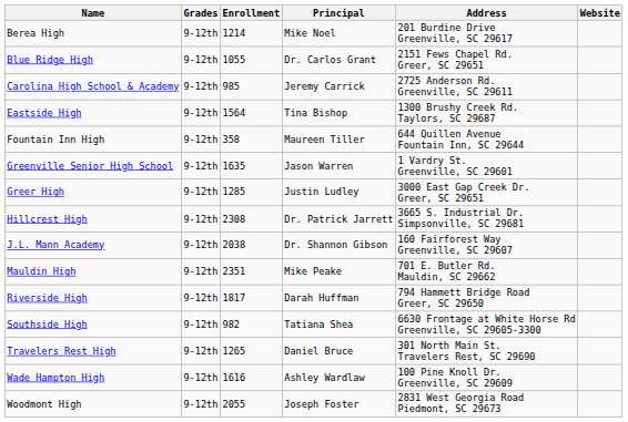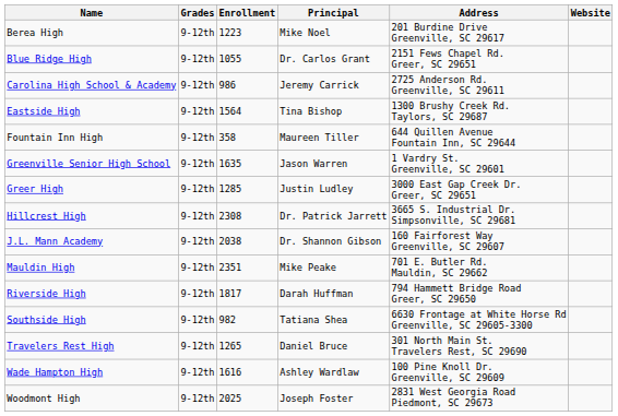 <table class="wikitable">
 <tr>
 <th>Name</th>
 <th>Grades</th>
 <th>Enrollment</th>
 <th>Principal</th>
 <th>Address</th>
 <th>Website</th>
 </tr>
 <tr>
 <td>Berea High</td>
 <td>9-12th</td>
-<td>1214</td>
+<td>1223</td>
 <td>Mike Noel</td>
 <td>201 Burdine Drive<br>Greenville, SC 29617</td>
 <td></td>
 </tr>
 <tr>
 <td><a href='#'>Blue Ridge High</a></td>
 <td>9-12th</td>
 <td>1055</td>
 <td>Dr. Carlos Grant</td>
 <td>2151 Fews Chapel Rd.<br>Greer, SC 29651</td>
 <td></td>
 </tr>
 <tr>
 <td><a href='#'>Carolina High School & Academy</a></td>
 <td>9-12th</td>
-<td>985</td>
+<td>986</td>
 <td>Jeremy Carrick</td>
 <td>2725 Anderson Rd.<br>Greenville, SC 29611</td>
 <td></td>
 </tr>
 <tr>
 <td><a href='#'>Eastside High</a></td>
 <td>9-12th</td>
 <td>1564</td>
 <td>Tina Bishop</td>
 <td>1300 Brushy Creek Rd.<br>Taylors, SC 29687</td>
 <td></td>
 </tr>
 <tr>
 <td>Fountain Inn High</td>
 <td>9-12th</td>
 <td>358</td>
 <td>Maureen Tiller</td>
 <td>644 Quillen Avenue<br>Fountain Inn, SC 29644</td>
 <td></td>
 </tr>
 <tr>
 <td><a href='#'>Greenville Senior High School</a></td>
 <td>9-12th</td>
 <td>1635</td>
 <td>Jason Warren</td>
 <td>1 Vardry St.<br>Greenville, SC 29601</td>
 <td></td>
 </tr>
 <tr>
 <td><a href='#'>Greer High</a></td>
 <td>9-12th</td>
 <td>1285</td>
 <td>Justin Ludley</td>
 <td>3000 East Gap Creek Dr.<br>Greer, SC 29651</td>
 <td></td>
 </tr>
 <tr>
 <td><a href='#'>Hillcrest High</a></td>
 <td>9-12th</td>
 <td>2308</td>
 <td>Dr. Patrick Jarrett</td>
 <td>3665 S. Industrial Dr.<br>Simpsonville, SC 29681</td>
 <td></td>
 </tr>
 <tr>
 <td><a href='#'>J.L. Mann Academy</a></td>
 <td>9-12th</td>
 <td>2038</td>
 <td>Dr. Shannon Gibson</td>
 <td>160 Fairforest Way<br>Greenville, SC 29607</td>
 <td></td>
 </tr>
 <tr>
 <td><a href='#'>Mauldin High</a></td>
 <td>9-12th</td>
 <td>2351</td>
 <td>Mike Peake</td>
 <td>701 E. Butler Rd.<br>Mauldin, SC 29662</td>
 <td></td>
 </tr>
 <tr>
 <td><a href='#'>Riverside High</a></td>
 <td>9-12th</td>
 <td>1817</td>
 <td>Darah Huffman</td>
 <td>794 Hammett Bridge Road<br>Greer, SC 29650</td>
 <td></td>
 </tr>
 <tr>
 <td><a href='#'>Southside High</a></td>
 <td>9-12th</td>
 <td>982</td>
 <td>Tatiana Shea</td>
 <td>6630 Frontage at White Horse Rd<br>Greenville, SC 29605-3300</td>
 <td></td>
 </tr>
 <tr>
 <td><a href='#'>Travelers Rest High</a></td>
 <td>9-12th</td>
 <td>1265</td>
 <td>Daniel Bruce</td>
 <td>301 North Main St.<br>Travelers Rest, SC 29690</td>
 <td></td>
 </tr>
 <tr>
 <td><a href='#'>Wade Hampton High</a></td>
 <td>9-12th</td>
 <td>1616</td>
 <td>Ashley Wardlaw</td>
 <td>100 Pine Knoll Dr.<br>Greenville, SC 29609</td>
 <td></td>
 </tr>
 <tr>
 <td>Woodmont High</td>
 <td>9-12th</td>
-<td>2055</td>
+<td>2025</td>
 <td>Joseph Foster</td>
 <td>2831 West Georgia Road<br>Piedmont, SC 29673</td>
 <td></td>
 </tr>
 </table>
